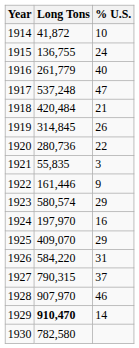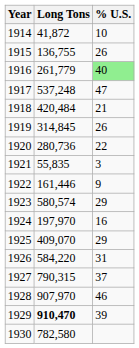 <table class="wikitable defaultright" style="float:right">
 <tr>
 <th>Year</th>
 <th>Long Tons</th>
 <th>% U.S.</th>
 </tr>
 <tr>
 <td>1914</td>
 <td>41,872</td>
 <td>10</td>
 </tr>
 <tr>
 <td>1915</td>
 <td>136,755</td>
-<td>24</td>
+<td>26</td>
 </tr>
 <tr>
 <td>1916</td>
 <td>261,779</td>
-<td>40</td>
+<td style="background: lightgreen;">40</td>
 </tr>
 <tr>
 <td>1917</td>
 <td>537,248</td>
 <td>47</td>
 </tr>
 <tr>
 <td>1918</td>
 <td>420,484</td>
 <td>21</td>
 </tr>
 <tr>
 <td>1919</td>
 <td>314,845</td>
 <td>26</td>
 </tr>
 <tr>
 <td>1920</td>
 <td>280,736</td>
 <td>22</td>
 </tr>
 <tr>
 <td>1921</td>
 <td>55,835</td>
 <td>3</td>
 </tr>
 <tr>
 <td>1922</td>
 <td>161,446</td>
 <td>9</td>
 </tr>
 <tr>
 <td>1923</td>
 <td>580,574</td>
 <td>29</td>
 </tr>
 <tr>
 <td>1924</td>
 <td>197,970</td>
 <td>16</td>
 </tr>
 <tr>
 <td>1925</td>
 <td>409,070</td>
 <td>29</td>
 </tr>
 <tr>
 <td>1926</td>
 <td>584,220</td>
 <td>31</td>
 </tr>
 <tr>
 <td>1927</td>
 <td>790,315</td>
 <td>37</td>
 </tr>
 <tr>
 <td>1928</td>
 <td>907,970</td>
 <td>46</td>
 </tr>
 <tr>
 <td>1929</td>
 <td><strong>910,470</strong></td>
-<td>14</td>
+<td>39</td>
 </tr>
 <tr>
 <td>1930</td>
 <td>782,580</td>
 </tr>
 </table>
